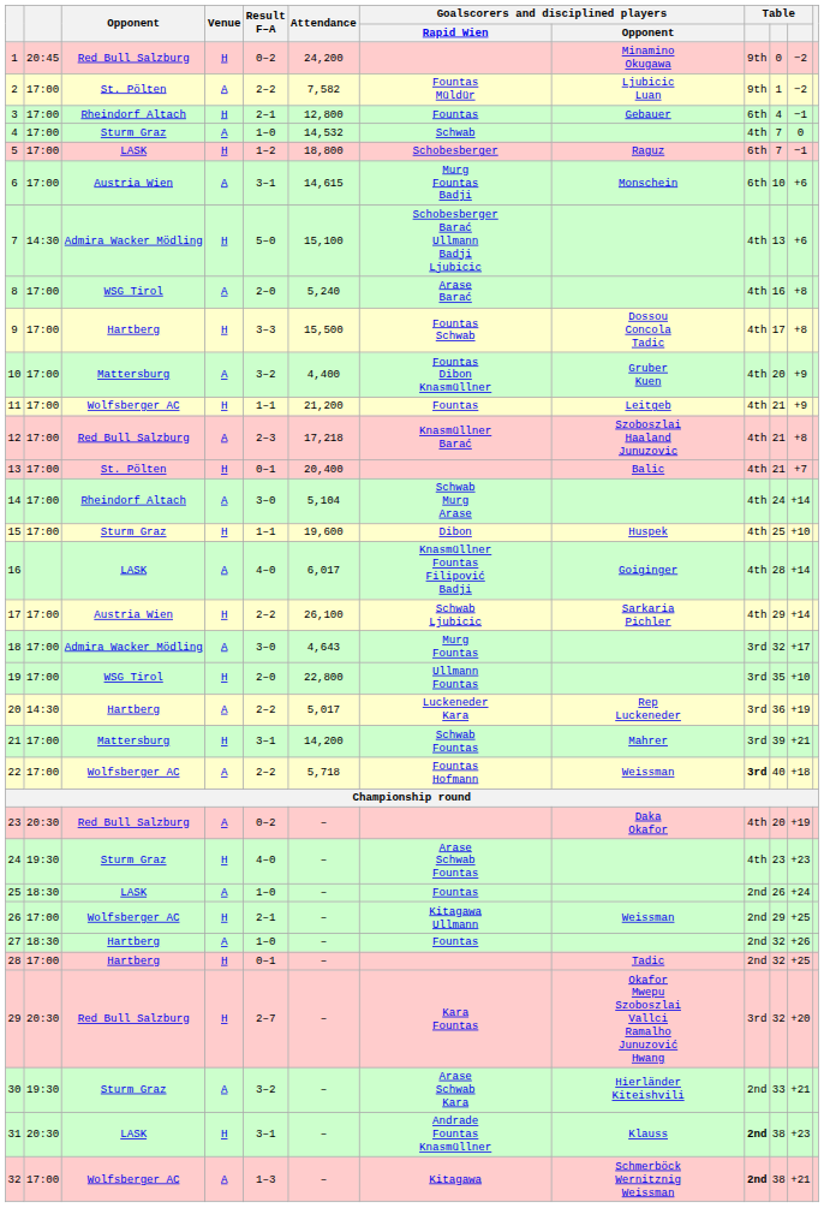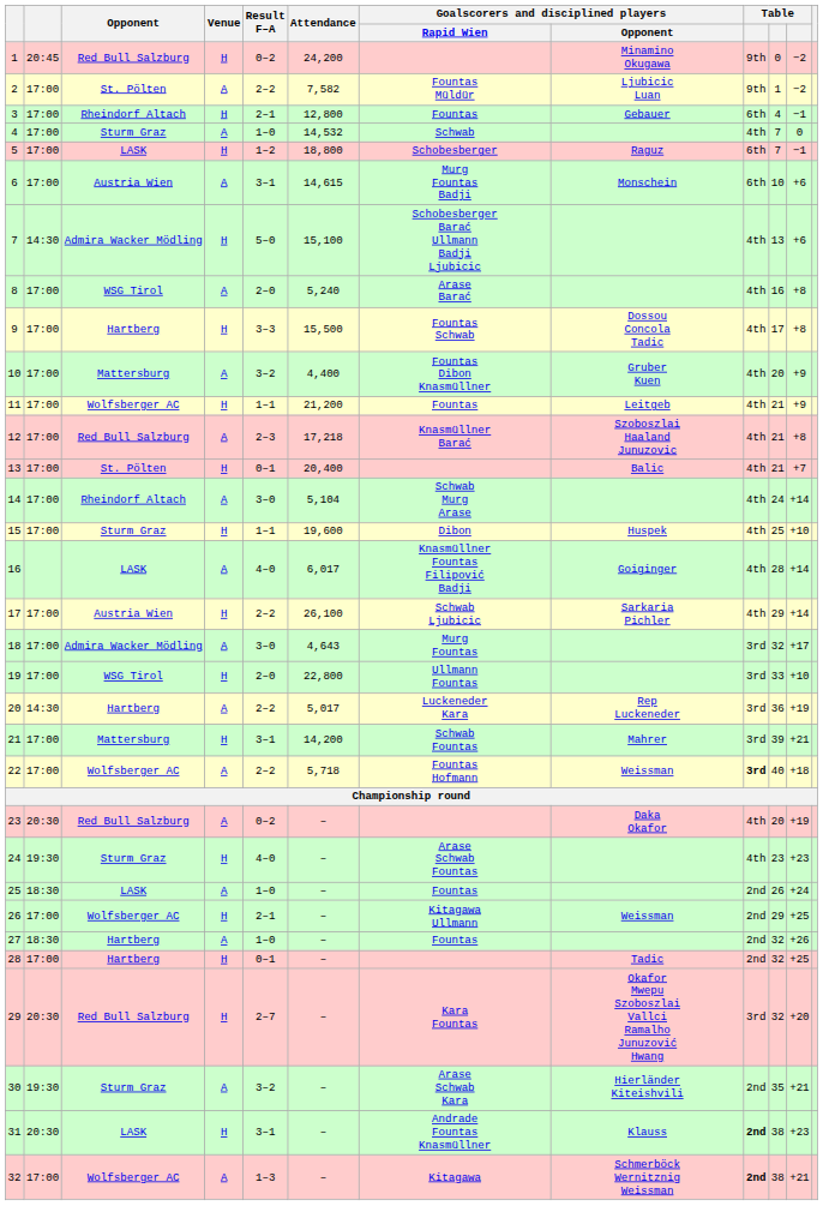 <table class="wikitable" style="text-align:center; font-size:90%">
 <tr>
 <th rowspan="2"></th>
 <th rowspan="2"></th>
 <th rowspan="2">Opponent</th>
 <th rowspan="2">Venue</th>
 <th rowspan="2">Result<br>F–A</th>
 <th rowspan="2">Attendance</th>
 <th colspan="2">Goalscorers and disciplined players</th>
 <th colspan="3">Table</th>
 <th rowspan="2"></th>
 </tr>
 <tr>
 <th style="width:200px"><a href='#'>Rapid Wien</a></th>
 <th style="width:200px">Opponent</th>
 <th></th>
 <th></th>
 <th></th>
 </tr>
 <tr style="background:#fcc">
 <td>1</td>
 <td> 20:45</td>
 <td><a href='#'>Red Bull Salzburg</a></td>
 <td><a href='#'>H</a></td>
 <td>0–2</td>
 <td>24,200</td>
 <td></td>
 <td><a href='#'>Minamino</a>  <br> <a href='#'>Okugawa</a> </td>
 <td>9th</td>
 <td>0</td>
 <td>−2</td>
 <td></td>
 </tr>
 <tr style="background:#ffc">
 <td>2</td>
 <td> 17:00</td>
 <td><a href='#'>St. Pölten</a></td>
 <td><a href='#'>A</a></td>
 <td>2–2</td>
 <td>7,582</td>
 <td><a href='#'>Fountas</a>  <br> <a href='#'>Müldür</a> </td>
 <td><a href='#'>Ljubicic</a>  <br> <a href='#'>Luan</a> </td>
 <td>9th</td>
 <td>1</td>
 <td>−2</td>
 <td></td>
 </tr>
 <tr style="background:#cfc">
 <td>3</td>
 <td> 17:00</td>
 <td><a href='#'>Rheindorf Altach</a></td>
 <td><a href='#'>H</a></td>
 <td>2–1</td>
 <td>12,800</td>
 <td><a href='#'>Fountas</a>  </td>
 <td><a href='#'>Gebauer</a> </td>
 <td>6th</td>
 <td>4</td>
 <td>−1</td>
 <td></td>
 </tr>
 <tr style="background:#cfc">
 <td>4</td>
 <td> 17:00</td>
 <td><a href='#'>Sturm Graz</a></td>
 <td><a href='#'>A</a></td>
 <td>1–0</td>
 <td>14,532</td>
 <td><a href='#'>Schwab</a> </td>
 <td></td>
 <td>4th</td>
 <td>7</td>
 <td>0</td>
 <td></td>
 </tr>
 <tr style="background:#fcc">
 <td>5</td>
 <td> 17:00</td>
 <td><a href='#'>LASK</a></td>
 <td><a href='#'>H</a></td>
 <td>1–2</td>
 <td>18,800</td>
 <td><a href='#'>Schobesberger</a> </td>
 <td><a href='#'>Raguz</a>  </td>
 <td>6th</td>
 <td>7</td>
 <td>−1</td>
 <td></td>
 </tr>
 <tr style="background:#cfc">
 <td>6</td>
 <td> 17:00</td>
 <td><a href='#'>Austria Wien</a></td>
 <td><a href='#'>A</a></td>
 <td>3–1</td>
 <td>14,615</td>
 <td><a href='#'>Murg</a>  <br> <a href='#'>Fountas</a>  <br> <a href='#'>Badji</a> </td>
 <td><a href='#'>Monschein</a> </td>
 <td>6th</td>
 <td>10</td>
 <td>+6</td>
 <td></td>
 </tr>
 <tr style="background:#cfc">
 <td>7</td>
 <td> 14:30</td>
 <td><a href='#'>Admira Wacker Mödling</a></td>
 <td><a href='#'>H</a></td>
 <td>5–0</td>
 <td>15,100</td>
 <td><a href='#'>Schobesberger</a>  <br> <a href='#'>Barać</a>  <br> <a href='#'>Ullmann</a>  <br> <a href='#'>Badji</a>  <br> <a href='#'>Ljubicic</a> </td>
 <td></td>
 <td>4th</td>
 <td>13</td>
 <td>+6</td>
 <td></td>
 </tr>
 <tr style="background:#cfc">
 <td>8</td>
 <td> 17:00</td>
 <td><a href='#'>WSG Tirol</a></td>
 <td><a href='#'>A</a></td>
 <td>2–0</td>
 <td>5,240</td>
 <td><a href='#'>Arase</a>  <br> <a href='#'>Barać</a> </td>
 <td></td>
 <td>4th</td>
 <td>16</td>
 <td>+8</td>
 <td></td>
 </tr>
 <tr style="background:#ffc">
 <td>9</td>
 <td> 17:00</td>
 <td><a href='#'>Hartberg</a></td>
 <td><a href='#'>H</a></td>
 <td>3–3</td>
 <td>15,500</td>
 <td><a href='#'>Fountas</a>   <br> <a href='#'>Schwab</a> </td>
 <td><a href='#'>Dossou</a>  <br> <a href='#'>Concola</a>  <br> <a href='#'>Tadic</a> </td>
 <td>4th</td>
 <td>17</td>
 <td>+8</td>
 <td></td>
 </tr>
 <tr style="background:#cfc">
 <td>10</td>
 <td> 17:00</td>
 <td><a href='#'>Mattersburg</a></td>
 <td><a href='#'>A</a></td>
 <td>3–2</td>
 <td>4,400</td>
 <td><a href='#'>Fountas</a>  <br> <a href='#'>Dibon</a>  <br> <a href='#'>Knasmüllner</a> </td>
 <td><a href='#'>Gruber</a>  <br> <a href='#'>Kuen</a> </td>
 <td>4th</td>
 <td>20</td>
 <td>+9</td>
 <td></td>
 </tr>
 <tr style="background:#ffc">
 <td>11</td>
 <td> 17:00</td>
 <td><a href='#'>Wolfsberger AC</a></td>
 <td><a href='#'>H</a></td>
 <td>1–1</td>
 <td>21,200</td>
 <td><a href='#'>Fountas</a> </td>
 <td><a href='#'>Leitgeb</a> </td>
 <td>4th</td>
 <td>21</td>
 <td>+9</td>
 <td></td>
 </tr>
 <tr style="background:#fcc">
 <td>12</td>
 <td> 17:00</td>
 <td><a href='#'>Red Bull Salzburg</a></td>
 <td><a href='#'>A</a></td>
 <td>2–3</td>
 <td>17,218</td>
 <td><a href='#'>Knasmüllner</a>  <br> <a href='#'>Barać</a> </td>
 <td><a href='#'>Szoboszlai</a>  <br> <a href='#'>Haaland</a>  <br> <a href='#'>Junuzovic</a> </td>
 <td>4th</td>
 <td>21</td>
 <td>+8</td>
 <td></td>
 </tr>
 <tr style="background:#fcc">
 <td>13</td>
 <td> 17:00</td>
 <td><a href='#'>St. Pölten</a></td>
 <td><a href='#'>H</a></td>
 <td>0–1</td>
 <td>20,400</td>
 <td></td>
 <td><a href='#'>Balic</a> </td>
 <td>4th</td>
 <td>21</td>
 <td>+7</td>
 <td></td>
 </tr>
 <tr style="background:#cfc">
 <td>14</td>
 <td> 17:00</td>
 <td><a href='#'>Rheindorf Altach</a></td>
 <td><a href='#'>A</a></td>
 <td>3–0</td>
 <td>5,104</td>
 <td><a href='#'>Schwab</a>  <br> <a href='#'>Murg</a>  <br> <a href='#'>Arase</a> </td>
 <td></td>
 <td>4th</td>
 <td>24</td>
 <td>+14</td>
 <td></td>
 </tr>
 <tr style="background:#ffc">
 <td>15</td>
 <td> 17:00</td>
 <td><a href='#'>Sturm Graz</a></td>
 <td><a href='#'>H</a></td>
 <td>1–1</td>
 <td>19,600</td>
 <td><a href='#'>Dibon</a> </td>
 <td><a href='#'>Huspek</a> </td>
 <td>4th</td>
 <td>25</td>
 <td>+10</td>
 <td></td>
 </tr>
 <tr style="background:#cfc">
 <td>16</td>
 <td></td>
 <td><a href='#'>LASK</a></td>
 <td><a href='#'>A</a></td>
 <td>4–0</td>
 <td>6,017</td>
 <td><a href='#'>Knasmüllner</a>  <br> <a href='#'>Fountas</a>  <br> <a href='#'>Filipović</a>  <br> <a href='#'>Badji</a> </td>
 <td><a href='#'>Goiginger</a> </td>
 <td>4th</td>
 <td>28</td>
 <td>+14</td>
 <td></td>
 </tr>
 <tr style="background:#ffc">
 <td>17</td>
 <td> 17:00</td>
 <td><a href='#'>Austria Wien</a></td>
 <td><a href='#'>H</a></td>
 <td>2–2</td>
 <td>26,100</td>
 <td><a href='#'>Schwab</a>  <br> <a href='#'>Ljubicic</a> </td>
 <td><a href='#'>Sarkaria</a>  <br> <a href='#'>Pichler</a> </td>
 <td>4th</td>
 <td>29</td>
 <td>+14</td>
 <td></td>
 </tr>
 <tr style="background:#cfc">
 <td>18</td>
 <td> 17:00</td>
 <td><a href='#'>Admira Wacker Mödling</a></td>
 <td><a href='#'>A</a></td>
 <td>3–0</td>
 <td>4,643</td>
 <td><a href='#'>Murg</a>  <br> <a href='#'>Fountas</a>  </td>
 <td></td>
 <td>3rd</td>
 <td>32</td>
 <td>+17</td>
 <td></td>
 </tr>
 <tr style="background:#cfc">
 <td>19</td>
 <td> 17:00</td>
 <td><a href='#'>WSG Tirol</a></td>
 <td><a href='#'>H</a></td>
 <td>2–0</td>
 <td>22,800</td>
 <td><a href='#'>Ullmann</a>  <br> <a href='#'>Fountas</a> </td>
 <td></td>
 <td>3rd</td>
-<td>35</td>
+<td>33</td>
 <td>+10</td>
 <td></td>
 </tr>
 <tr style="background:#ffc">
 <td>20</td>
 <td> 14:30</td>
 <td><a href='#'>Hartberg</a></td>
 <td><a href='#'>A</a></td>
 <td>2–2</td>
 <td>5,017</td>
 <td><a href='#'>Luckeneder</a>  <br> <a href='#'>Kara</a> </td>
 <td><a href='#'>Rep</a>  <br> <a href='#'>Luckeneder</a> </td>
 <td>3rd</td>
 <td>36</td>
 <td>+19</td>
 <td></td>
 </tr>
 <tr style="background:#cfc">
 <td>21</td>
 <td> 17:00</td>
 <td><a href='#'>Mattersburg</a></td>
 <td><a href='#'>H</a></td>
 <td>3–1</td>
 <td>14,200</td>
 <td><a href='#'>Schwab</a>   <br> <a href='#'>Fountas</a> </td>
 <td><a href='#'>Mahrer</a> </td>
 <td>3rd</td>
 <td>39</td>
 <td>+21</td>
 <td></td>
 </tr>
 <tr style="background:#ffc">
 <td>22</td>
 <td> 17:00</td>
 <td><a href='#'>Wolfsberger AC</a></td>
 <td><a href='#'>A</a></td>
 <td>2–2</td>
 <td>5,718</td>
 <td><a href='#'>Fountas</a>  <br> <a href='#'>Hofmann</a> </td>
 <td><a href='#'>Weissman</a>  </td>
 <td><strong>3rd</strong></td>
 <td>40</td>
 <td>+18</td>
 <td></td>
 </tr>
 <tr>
 <th colspan="12">Championship round</th>
 </tr>
 <tr style="background:#fcc">
 <td>23</td>
 <td> 20:30 </td>
 <td><a href='#'>Red Bull Salzburg</a></td>
 <td><a href='#'>A</a></td>
 <td>0–2</td>
 <td>– </td>
 <td></td>
 <td><a href='#'>Daka</a>  <br> <a href='#'>Okafor</a> </td>
 <td>4th</td>
 <td>20 </td>
 <td>+19</td>
 <td></td>
 </tr>
 <tr style="background:#cfc">
 <td>24</td>
 <td> 19:30 </td>
 <td><a href='#'>Sturm Graz</a></td>
 <td><a href='#'>H</a></td>
 <td>4–0</td>
 <td>– </td>
 <td><a href='#'>Arase</a>   <br> <a href='#'>Schwab</a>  <br> <a href='#'>Fountas</a> </td>
 <td></td>
 <td>4th</td>
 <td>23</td>
 <td>+23</td>
 <td></td>
 </tr>
 <tr style="background:#cfc">
 <td>25</td>
 <td> 18:30 </td>
 <td><a href='#'>LASK</a></td>
 <td><a href='#'>A</a></td>
 <td>1–0</td>
 <td>– </td>
 <td><a href='#'>Fountas</a> </td>
 <td></td>
 <td>2nd</td>
 <td>26</td>
 <td>+24</td>
 <td></td>
 </tr>
 <tr style="background:#cfc">
 <td>26</td>
 <td> 17:00 </td>
 <td><a href='#'>Wolfsberger AC</a></td>
 <td><a href='#'>H</a></td>
 <td>2–1</td>
 <td>– </td>
 <td><a href='#'>Kitagawa</a>  <br> <a href='#'>Ullmann</a> </td>
 <td><a href='#'>Weissman</a> </td>
 <td>2nd</td>
 <td>29</td>
 <td>+25</td>
 <td></td>
 </tr>
 <tr style="background:#cfc">
 <td>27</td>
 <td> 18:30 </td>
 <td><a href='#'>Hartberg</a></td>
 <td><a href='#'>A</a></td>
 <td>1–0</td>
 <td>– </td>
 <td><a href='#'>Fountas</a> </td>
 <td></td>
 <td>2nd</td>
 <td>32</td>
 <td>+26</td>
 <td></td>
 </tr>
 <tr style="background:#fcc">
 <td>28</td>
 <td> 17:00 </td>
 <td><a href='#'>Hartberg</a></td>
 <td><a href='#'>H</a></td>
 <td>0–1</td>
 <td>– </td>
 <td></td>
 <td><a href='#'>Tadic</a> </td>
 <td>2nd</td>
 <td>32</td>
 <td>+25</td>
 <td></td>
 </tr>
 <tr style="background:#fcc">
 <td>29</td>
 <td> 20:30 </td>
 <td><a href='#'>Red Bull Salzburg</a></td>
 <td><a href='#'>H</a></td>
 <td>2–7</td>
 <td>– </td>
 <td><a href='#'>Kara</a>  <br> <a href='#'>Fountas</a> </td>
 <td><a href='#'>Okafor</a>  <br> <a href='#'>Mwepu</a>  <br> <a href='#'>Szoboszlai</a>  <br> <a href='#'>Vallci</a>  <br> <a href='#'>Ramalho</a>  <br> <a href='#'>Junuzović</a>  <br> <a href='#'>Hwang</a> </td>
 <td>3rd</td>
 <td>32</td>
 <td>+20</td>
 <td></td>
 </tr>
 <tr style="background:#cfc">
 <td>30</td>
 <td> 19:30 </td>
 <td><a href='#'>Sturm Graz</a></td>
 <td><a href='#'>A</a></td>
 <td>3–2</td>
 <td>– </td>
 <td><a href='#'>Arase</a>  <br> <a href='#'>Schwab</a>  <br> <a href='#'>Kara</a> </td>
 <td><a href='#'>Hierländer</a>  <br> <a href='#'>Kiteishvili</a> </td>
 <td>2nd</td>
-<td>33</td>
+<td>35</td>
 <td>+21</td>
 <td></td>
 </tr>
 <tr style="background:#cfc">
 <td>31</td>
 <td> 20:30 </td>
 <td><a href='#'>LASK</a></td>
 <td><a href='#'>H</a></td>
 <td>3–1</td>
 <td>– </td>
 <td><a href='#'>Andrade</a>  <br> <a href='#'>Fountas</a>  <br> <a href='#'>Knasmüllner</a> </td>
 <td><a href='#'>Klauss</a> </td>
 <td><strong>2nd</strong></td>
 <td>38</td>
 <td>+23</td>
 <td></td>
 </tr>
 <tr style="background:#fcc">
 <td>32</td>
 <td> 17:00 </td>
 <td><a href='#'>Wolfsberger AC</a></td>
 <td><a href='#'>A</a></td>
 <td>1–3</td>
 <td>– </td>
 <td><a href='#'>Kitagawa</a> </td>
 <td><a href='#'>Schmerböck</a>  <br> <a href='#'>Wernitznig</a>  <br> <a href='#'>Weissman</a> </td>
 <td><strong>2nd</strong></td>
 <td>38</td>
 <td>+21</td>
 <td></td>
 </tr>
 </table>
